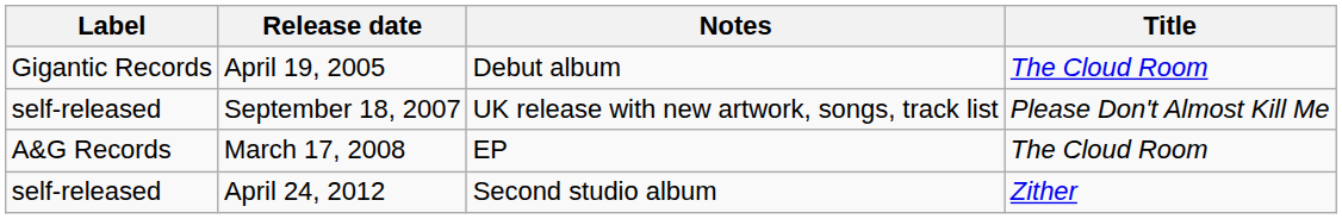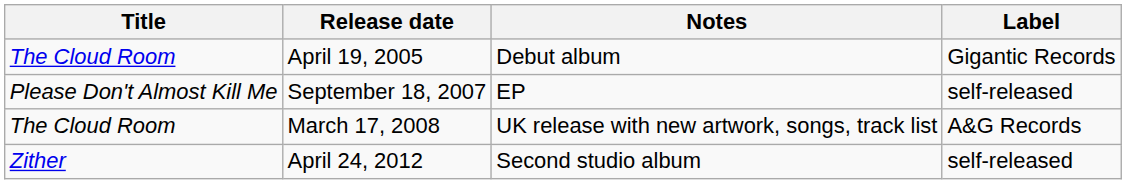 <table class="wikitable">
 <tr>
-<th>Label</th>
+<th>Title</th>
 <th>Release date</th>
 <th>Notes</th>
-<th>Title</th>
+<th>Label</th>
 </tr>
 <tr>
-<td>Gigantic Records</td>
+<td><em><a href='#'>The Cloud Room</a></em></td>
 <td>April 19, 2005</td>
 <td>Debut album</td>
-<td><em><a href='#'>The Cloud Room</a></em></td>
+<td>Gigantic Records</td>
 </tr>
 <tr>
+<td><em>Please Don't Almost Kill Me</em></td>
+<td>September 18, 2007</td>
+<td>EP</td>
 <td>self-released</td>
-<td>September 18, 2007</td>
-<td>UK release with new artwork, songs, track list</td>
-<td><em>Please Don't Almost Kill Me</em></td>
 </tr>
 <tr>
+<td><em>The Cloud Room</em></td>
+<td>March 17, 2008</td>
+<td>UK release with new artwork, songs, track list</td>
 <td>A&G Records</td>
-<td>March 17, 2008</td>
-<td>EP</td>
-<td><em>The Cloud Room</em></td>
 </tr>
 <tr>
-<td>self-released</td>
+<td><em><a href='#'>Zither</a></em></td>
 <td>April 24, 2012</td>
 <td>Second studio album</td>
-<td><em><a href='#'>Zither</a></em></td>
+<td>self-released</td>
 </tr>
 </table>
